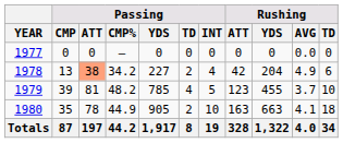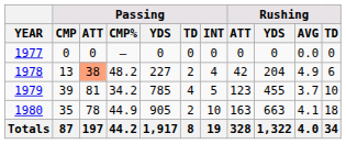 <table class=wikitable style="text-align:center">
 <tr>
 <th></th>
 <th colspan="6" style="background:#e7e3e7;">Passing</th>
 <th colspan="4" style="background:#e7e3e7;">Rushing</th>
 </tr>
 <tr>
 <th>YEAR</th>
 <th>CMP</th>
 <th>ATT</th>
 <th>CMP%</th>
 <th>YDS</th>
 <th>TD</th>
 <th>INT</th>
 <th>ATT</th>
 <th>YDS</th>
 <th>AVG</th>
 <th>TD</th>
 </tr>
 <tr>
 <td><a href='#'>1977</a></td>
 <td>0</td>
 <td>0</td>
 <td>—</td>
 <td>0</td>
 <td>0</td>
 <td>0</td>
 <td>0</td>
 <td>0</td>
 <td>0.0</td>
 <td>0</td>
 </tr>
 <tr>
 <td><a href='#'>1978</a></td>
 <td>13</td>
 <td style="background: lightsalmon;">38</td>
-<td>34.2</td>
+<td>48.2</td>
 <td>227</td>
 <td>2</td>
 <td>4</td>
 <td>42</td>
 <td>204</td>
 <td>4.9</td>
 <td>6</td>
 </tr>
 <tr>
 <td><a href='#'>1979</a></td>
 <td>39</td>
 <td>81</td>
-<td>48.2</td>
+<td>34.2</td>
 <td>785</td>
 <td>4</td>
 <td>5</td>
 <td>123</td>
 <td>455</td>
 <td>3.7</td>
 <td>10</td>
 </tr>
 <tr>
 <td><a href='#'>1980</a></td>
 <td>35</td>
 <td>78</td>
 <td>44.9</td>
 <td>905</td>
 <td>2</td>
 <td>10</td>
 <td>163</td>
 <td>663</td>
 <td>4.1</td>
 <td>18</td>
 </tr>
 <tr>
 <th>Totals</th>
 <th>87</th>
 <th>197</th>
 <th>44.2</th>
 <th>1,917</th>
 <th>8</th>
 <th>19</th>
 <th>328</th>
 <th>1,322</th>
 <th>4.0</th>
 <th>34</th>
 </tr>
 </table>
